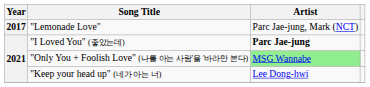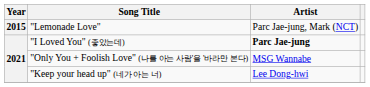 <table class="wikitable sortable plainrowheaders">
 <tr>
 <th scope="col">Year</th>
 <th scope="col">Song Title</th>
 <th scope="col">Artist</th>
 <th scope="col" class="unsortable"></th>
 </tr>
 <tr>
-<th scope="row">2017</th>
+<th scope="row">2015</th>
 <td>"Lemonade Love" <small></small></td>
 <td>Parc Jae-jung, Mark (<a href='#'>NCT</a>)</td>
 <td style="text-align:center"></td>
 </tr>
 <tr>
 <th scope="row" rowspan="3">2021</th>
 <td>"I Loved You" <small>(좋았는데)</small></td>
 <td><strong>Parc Jae-jung</strong></td>
 <td style="text-align:center"></td>
 </tr>
 <tr>
 <td>"Only You + Foolish Love" <small>(나를 아는 사람'을 '바라만 본다)</small></td>
-<td style="background: lightgreen;"><a href='#'>MSG Wannabe</a></td>
+<td><a href='#'>MSG Wannabe</a></td>
 <td style="text-align:center"></td>
 </tr>
 <tr>
 <td>"Keep your head up" <small>(네가 아는 너)</small></td>
 <td><a href='#'>Lee Dong-hwi</a></td>
 <td style="text-align:center"></td>
 </tr>
 <tr>
 </tr>
 </table>
